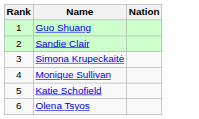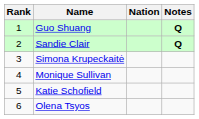 <table class="wikitable sortable" style="text-align:center">
 <tr>
 <th>Rank</th>
 <th>Name</th>
 <th>Nation</th>
+<th>Notes</th>
 </tr>
 <tr bgcolor=ccffcc>
 <td>1</td>
 <td align=left><a href='#'>Guo Shuang</a></td>
 <td align=left></td>
+<td><strong>Q</strong></td>
 </tr>
 <tr bgcolor=ccffcc>
 <td>2</td>
 <td align=left><a href='#'>Sandie Clair</a></td>
 <td align=left></td>
+<td><strong>Q</strong></td>
 </tr>
 <tr>
 <td>3</td>
 <td align=left><a href='#'>Simona Krupeckaitė</a></td>
 <td align=left></td>
+<td></td>
 </tr>
 <tr>
 <td>4</td>
 <td align=left><a href='#'>Monique Sullivan</a></td>
 <td align=left></td>
+<td></td>
 </tr>
 <tr>
 <td>5</td>
 <td align=left><a href='#'>Katie Schofield</a></td>
 <td align=left></td>
+<td></td>
 </tr>
 <tr>
 <td>6</td>
 <td align=left><a href='#'>Olena Tsyos</a></td>
 <td align=left></td>
+<td></td>
 </tr>
 </table>
